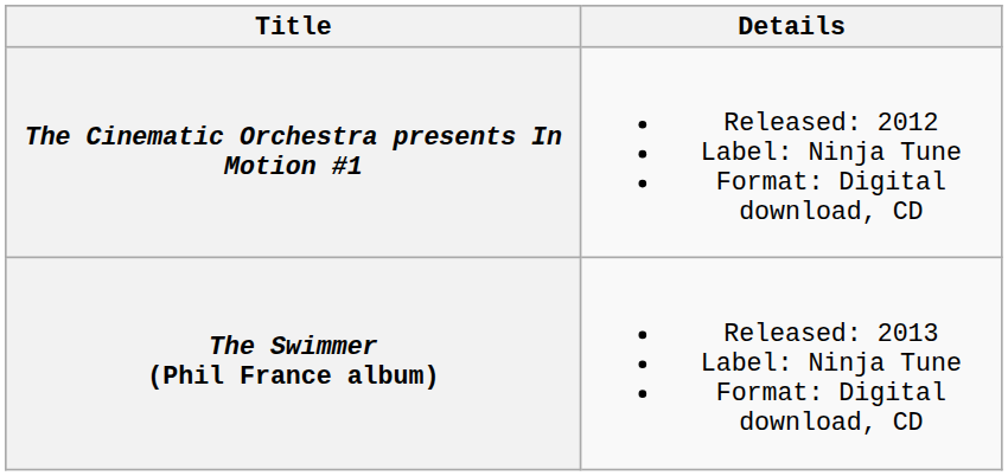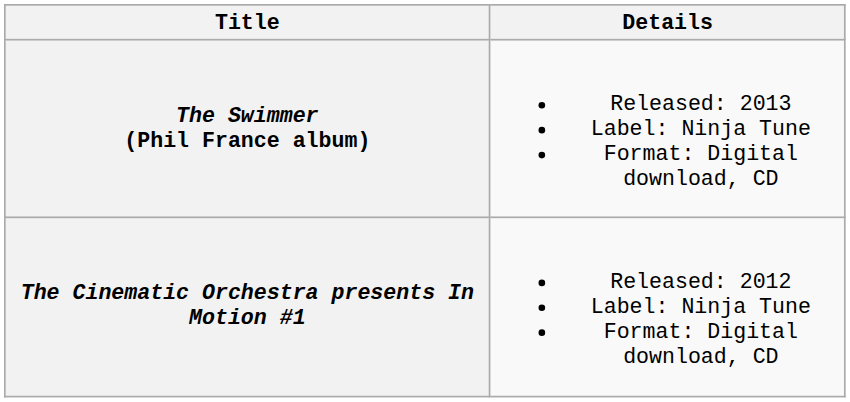 <table class="wikitable plainrowheaders" style="text-align:center;">
 <tr>
 <th scope="col" style="width:22em;">Title</th>
 <th scope="col" style="width:16em;">Details</th>
 </tr>
 <tr>
+<th scope="row"><em>The Swimmer</em><br><span>(Phil France album)</span></th>
+<td><br><ul><li>Released: 2013</li><li>Label: Ninja Tune</li><li>Format: Digital download, CD</li></ul></td>
+</tr>
+<tr>
 <th scope="row"><em>The Cinematic Orchestra presents In Motion #1</em></th>
 <td><br><ul><li>Released: 2012</li><li>Label: Ninja Tune</li><li>Format: Digital download, CD</li></ul></td>
 </tr>
-<tr>
-<th scope="row"><em>The Swimmer</em><br><span>(Phil France album)</span></th>
-<td><br><ul><li>Released: 2013</li><li>Label: Ninja Tune</li><li>Format: Digital download, CD</li></ul></td>
-</tr>
 </table>
